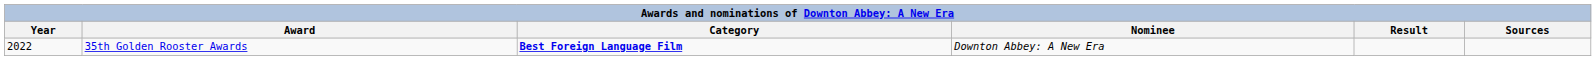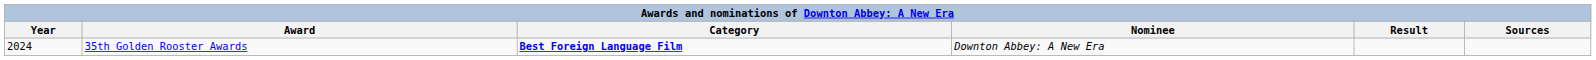 <table class="wikitable" style="width:100%;">
 <tr style="background:#ccc; text-align:center;">
 <th colspan="6" style="background: LightSteelBlue;">Awards and nominations of <a href='#'>Downton Abbey: A New Era</a></th>
 </tr>
 <tr style="background:#ccc; text-align:center;">
 <th>Year</th>
 <th>Award</th>
 <th>Category</th>
 <th>Nominee</th>
 <th>Result</th>
 <th>Sources</th>
 </tr>
 <tr>
-<td>2022</td>
+<td>2024</td>
 <td rowspan="1"><a href='#'>35th Golden Rooster Awards</a></td>
 <td><strong><a href='#'>Best Foreign Language Film</a></strong></td>
 <td><em>Downton Abbey: A New Era</em></td>
 <td></td>
 <td></td>
 </tr>
 </table>
